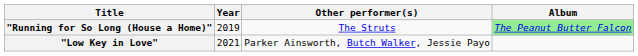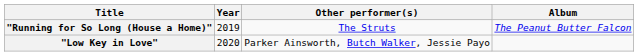 <table class="wikitable plainrowheaders" style="text-align:center;">
 <tr>
 <th scope="col">Title</th>
 <th scope="col">Year</th>
 <th scope="col">Other performer(s)</th>
 <th scope="col">Album</th>
 </tr>
 <tr>
 <th scope="row">"Running for So Long (House a Home)"</th>
 <td>2019</td>
 <td><a href='#'>The Struts</a></td>
-<td style="background: lightgreen;"><em><a href='#'>The Peanut Butter Falcon</a></em></td>
+<td><em><a href='#'>The Peanut Butter Falcon</a></em></td>
 </tr>
 <tr>
 <th scope="row">"Low Key in Love"</th>
-<td>2021</td>
+<td>2020</td>
 <td>Parker Ainsworth, <a href='#'>Butch Walker</a>, Jessie Payo</td>
 <td></td>
 </tr>
 </table>
